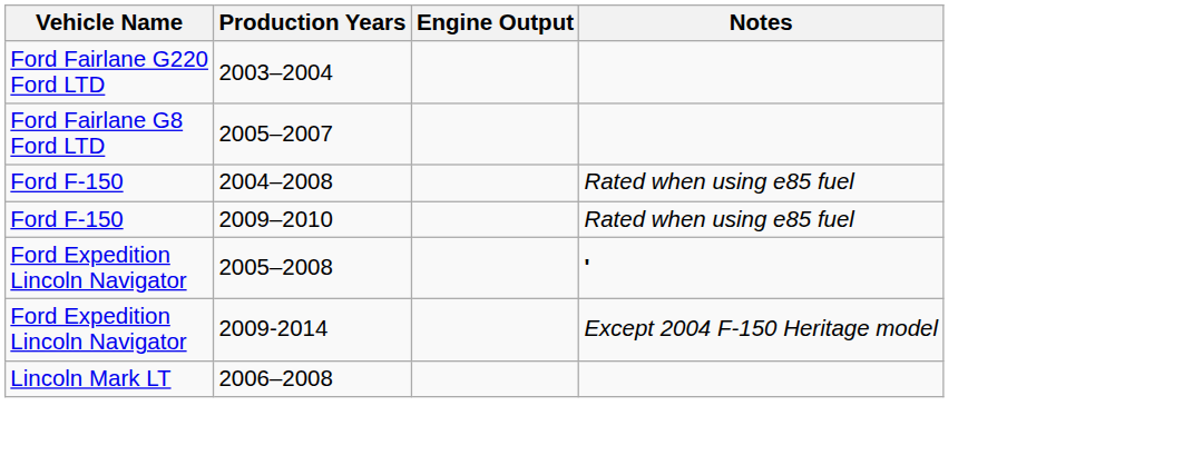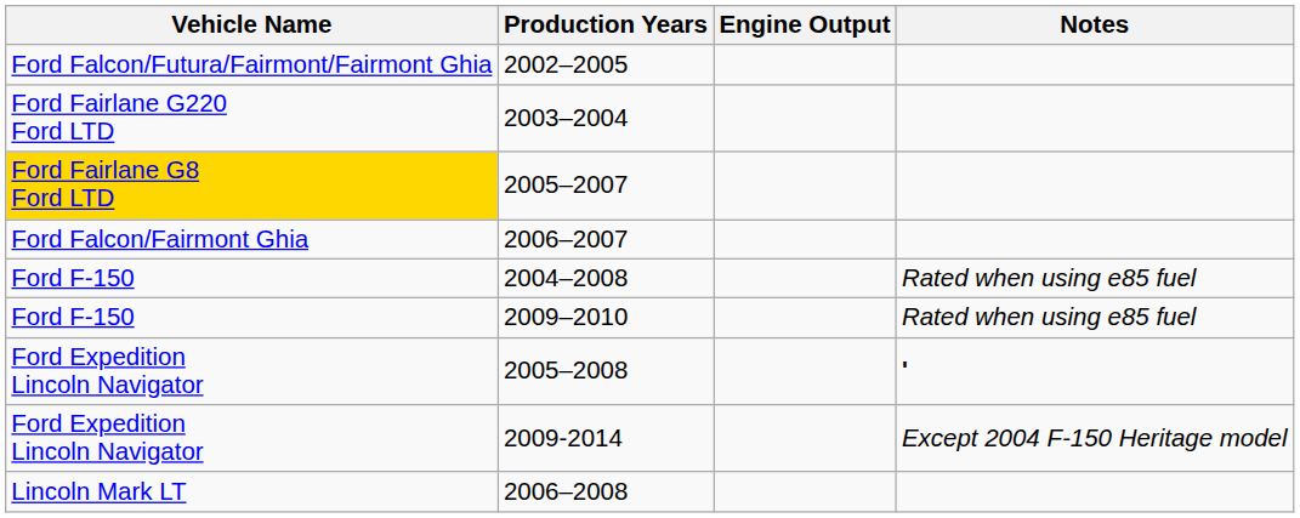 <table class="wikitable">
 <tr>
 <th>Vehicle Name</th>
 <th>Production Years</th>
 <th>Engine Output</th>
 <th>Notes</th>
 </tr>
 <tr>
+<td><a href='#'>Ford Falcon/Futura/Fairmont/Fairmont Ghia</a></td>
+<td>2002–2005</td>
+<td> <br> </td>
+<td></td>
+</tr>
+<tr>
 <td><a href='#'>Ford Fairlane G220</a><br><a href='#'>Ford LTD</a></td>
 <td>2003–2004</td>
 <td> <br> </td>
 <td></td>
 </tr>
 <tr>
-<td><a href='#'>Ford Fairlane G8</a><br><a href='#'>Ford LTD</a></td>
+<td style="background: gold;"><a href='#'>Ford Fairlane G8</a><br><a href='#'>Ford LTD</a></td>
 <td>2005–2007</td>
+<td> <br> </td>
+<td></td>
+</tr>
+<tr>
+<td><a href='#'>Ford Falcon/Fairmont Ghia</a></td>
+<td>2006–2007</td>
 <td> <br> </td>
 <td></td>
 </tr>
 <tr>
 <td><a href='#'>Ford F-150</a></td>
 <td>2004–2008</td>
 <td> <br> </td>
 <td><em>Rated  when using e85 fuel</em></td>
 </tr>
 <tr>
 <td><a href='#'>Ford F-150</a></td>
 <td>2009–2010</td>
 <td> <br> </td>
 <td><em>Rated  when using e85 fuel</em></td>
 </tr>
 <tr>
 <td><a href='#'>Ford Expedition</a><br> <a href='#'>Lincoln Navigator</a></td>
 <td>2005–2008</td>
 <td> <br> </td>
 <td><strong>'</td>
 </tr>
 <tr>
 <td><a href='#'>Ford Expedition</a><br> <a href='#'>Lincoln Navigator</a></td>
 <td>2009-2014</td>
 <td> <br> </td>
 <td><em>Except 2004 F-150 Heritage model</em></td>
 </tr>
 <tr>
 <td><a href='#'>Lincoln Mark LT</a></td>
 <td>2006–2008</td>
 <td> <br> </td>
 <td></td>
 </tr>
 </table>
